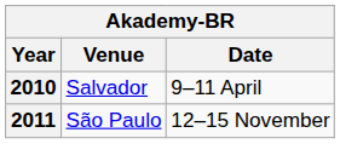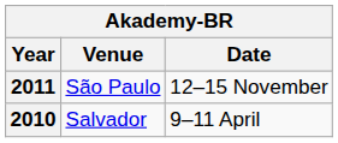 <table class="wikitable floatright">
 <tr>
 <th colspan="3">Akademy-BR</th>
 </tr>
 <tr style="background:#efefef;">
 <th>Year</th>
 <th>Venue</th>
 <th>Date</th>
 </tr>
 <tr>
+<th>2011</th>
+<td><a href='#'>São Paulo</a></td>
+<td>12–15 November</td>
+</tr>
+<tr>
 <th>2010</th>
 <td><a href='#'>Salvador</a></td>
 <td>9–11 April</td>
 </tr>
-<tr>
-<th>2011</th>
-<td><a href='#'>São Paulo</a></td>
-<td>12–15 November</td>
-</tr>
 </table>
